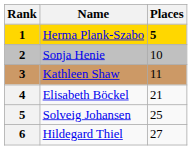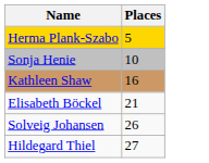 <table class="wikitable">
 <tr>
-<th>Rank</th>
 <th>Name</th>
 <th>Places</th>
 </tr>
 <tr bgcolor=gold>
-<td align=center><strong>1</strong></td>
 <td> <a href='#'>Herma Plank-Szabo</a></td>
-<td><strong>5</strong></td>
+<td>5</td>
 </tr>
 <tr bgcolor=silver>
-<td align=center><strong>2</strong></td>
 <td> <a href='#'>Sonja Henie</a></td>
 <td>10</td>
 </tr>
 <tr bgcolor=cc9966>
-<td align=center><strong>3</strong></td>
 <td> <a href='#'>Kathleen Shaw</a></td>
-<td>11</td>
+<td>16</td>
 </tr>
 <tr>
-<th>4</th>
 <td> <a href='#'>Elisabeth Böckel</a></td>
 <td>21</td>
 </tr>
 <tr>
-<th>5</th>
 <td> <a href='#'>Solveig Johansen</a></td>
-<td>25</td>
+<td>26</td>
 </tr>
 <tr>
-<th>6</th>
 <td> <a href='#'>Hildegard Thiel</a></td>
 <td>27</td>
 </tr>
 </table>
